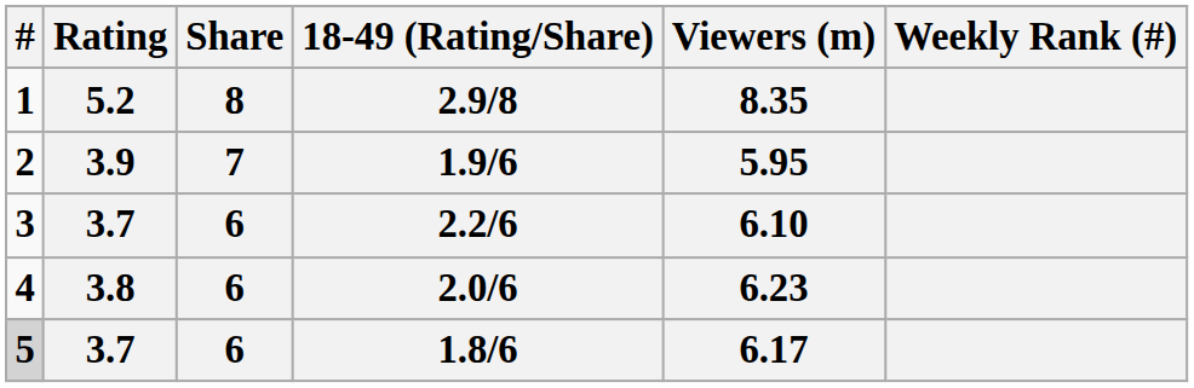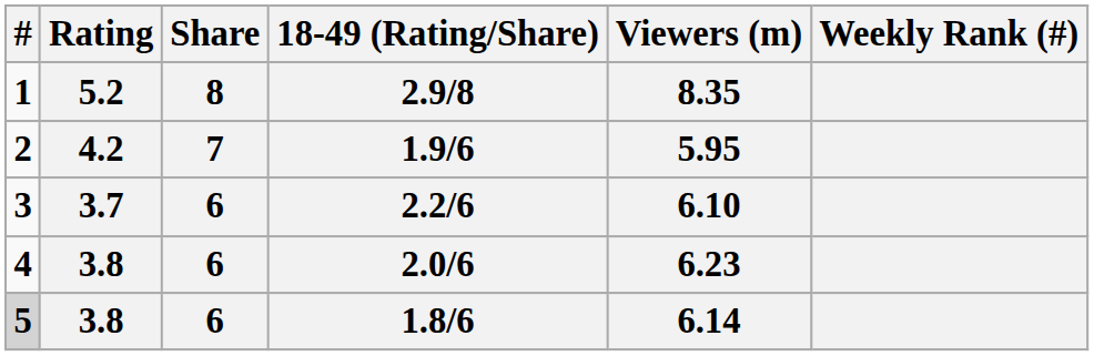 <table class="wikitable sortable">
 <tr>
 <th>#</th>
 <th>Rating</th>
 <th>Share</th>
 <th>18-49 (Rating/Share)</th>
 <th>Viewers (m)</th>
 <th>Weekly Rank (#)</th>
 </tr>
 <tr>
 <td style="text-align:center"><strong>1</strong></td>
 <th style="text-align:center">5.2</th>
 <th style="text-align:center">8</th>
 <th style="text-align:center">2.9/8</th>
 <th style="text-align:center">8.35</th>
 <th style="text-align:center"></th>
 </tr>
 <tr>
 <td style="text-align:center"><strong>2</strong></td>
-<th style="text-align:center">3.9</th>
+<th style="text-align:center">4.2</th>
 <th style="text-align:center">7</th>
 <th style="text-align:center">1.9/6</th>
 <th style="text-align:center">5.95</th>
 <th style="text-align:center"></th>
 </tr>
 <tr>
 <td style="text-align:center"><strong>3</strong></td>
 <th style="text-align:center">3.7</th>
 <th style="text-align:center">6</th>
 <th style="text-align:center">2.2/6</th>
 <th style="text-align:center">6.10</th>
 <th style="text-align:center"></th>
 </tr>
 <tr>
 <td style="text-align:center"><strong>4</strong></td>
 <th style="text-align:center">3.8</th>
 <th style="text-align:center">6</th>
 <th style="text-align:center">2.0/6</th>
 <th style="text-align:center">6.23</th>
 <th style="text-align:center"></th>
 </tr>
 <tr>
 <td style="background: lightgrey; text-align:center"><strong>5</strong></td>
-<th style="text-align:center">3.7</th>
+<th style="text-align:center">3.8</th>
 <th style="text-align:center">6</th>
 <th style="text-align:center">1.8/6</th>
-<th style="text-align:center">6.17</th>
+<th style="text-align:center">6.14</th>
 <th style="text-align:center"></th>
 </tr>
 </table>
